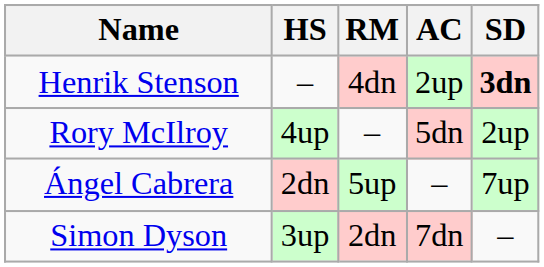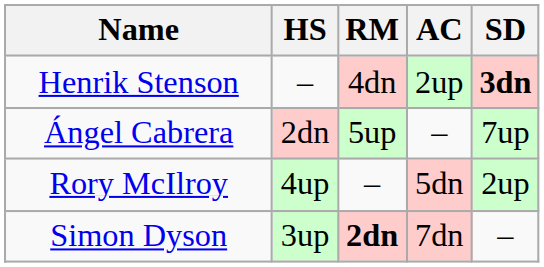 <table class="wikitable" style="text-align: center;">
 <tr>
 <th width=125>Name</th>
 <th width=25>HS</th>
 <th width=25>RM</th>
 <th width=25>AC</th>
 <th width=25>SD</th>
 </tr>
 <tr>
 <td><a href='#'>Henrik Stenson</a></td>
 <td>–</td>
 <td style="background:#ffcccc;">4dn</td>
 <td style="background:#ccffcc;">2up</td>
 <td style="background:#ffcccc;"><strong>3dn</strong></td>
 </tr>
 <tr>
+<td><a href='#'>Ángel Cabrera</a></td>
+<td style="background:#ffcccc;">2dn</td>
+<td style="background:#ccffcc;">5up</td>
+<td>–</td>
+<td style="background:#ccffcc;">7up</td>
+</tr>
+<tr>
 <td><a href='#'>Rory McIlroy</a></td>
 <td style="background:#ccffcc;">4up</td>
 <td>–</td>
 <td style="background:#ffcccc;">5dn</td>
 <td style="background:#ccffcc;">2up</td>
 </tr>
 <tr>
-<td><a href='#'>Ángel Cabrera</a></td>
-<td style="background:#ffcccc;">2dn</td>
-<td style="background:#ccffcc;">5up</td>
-<td>–</td>
-<td style="background:#ccffcc;">7up</td>
-</tr>
-<tr>
 <td><a href='#'>Simon Dyson</a></td>
 <td style="background:#ccffcc;">3up</td>
-<td style="background:#ffcccc;">2dn</td>
+<td style="background:#ffcccc;"><strong>2dn</strong></td>
 <td style="background:#ffcccc;">7dn</td>
 <td>–</td>
 </tr>
 </table>
